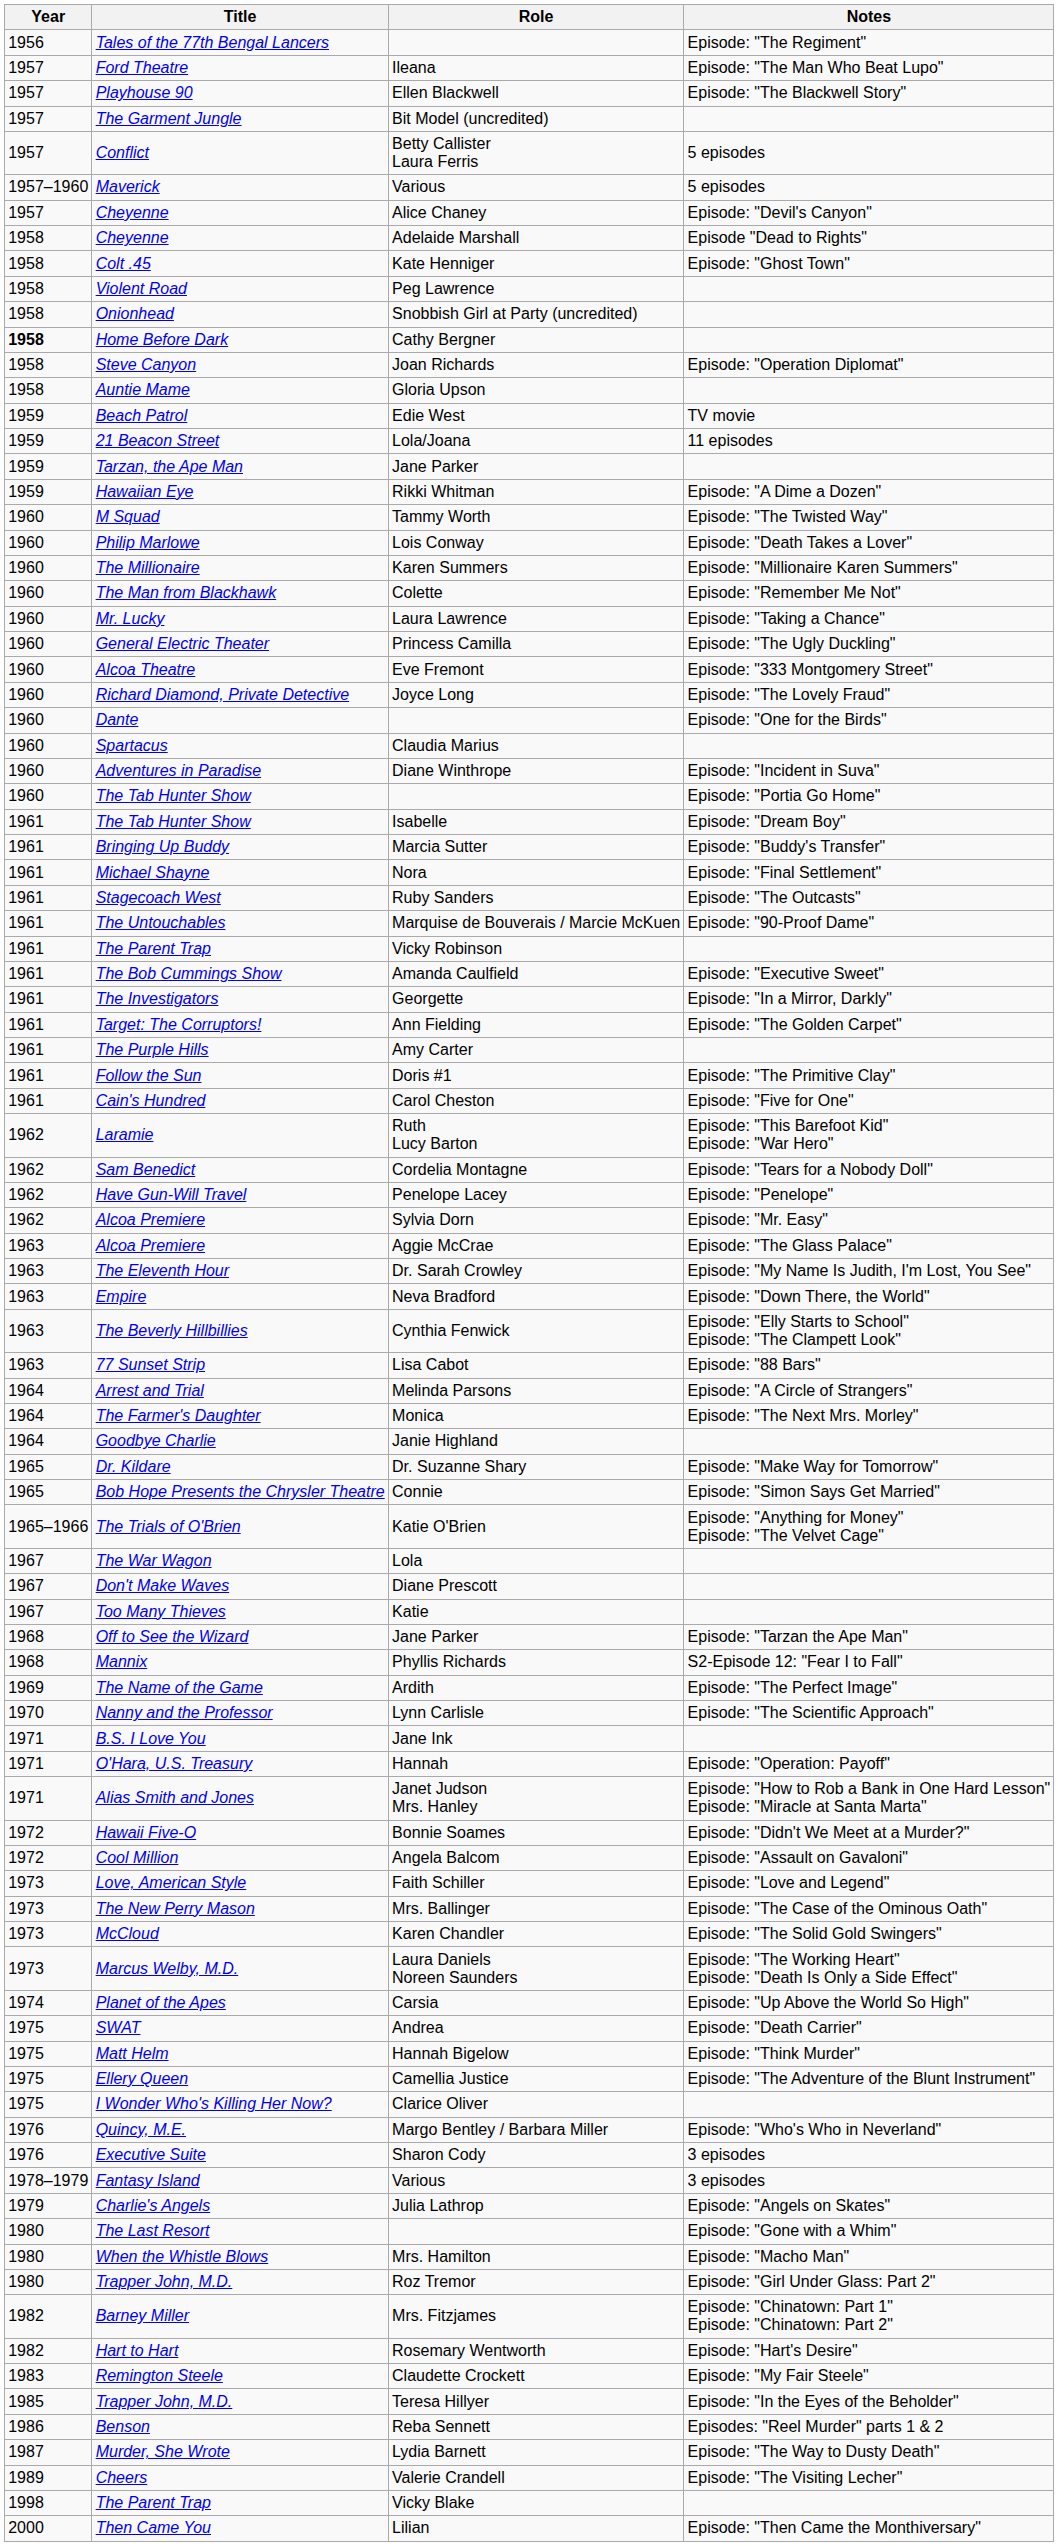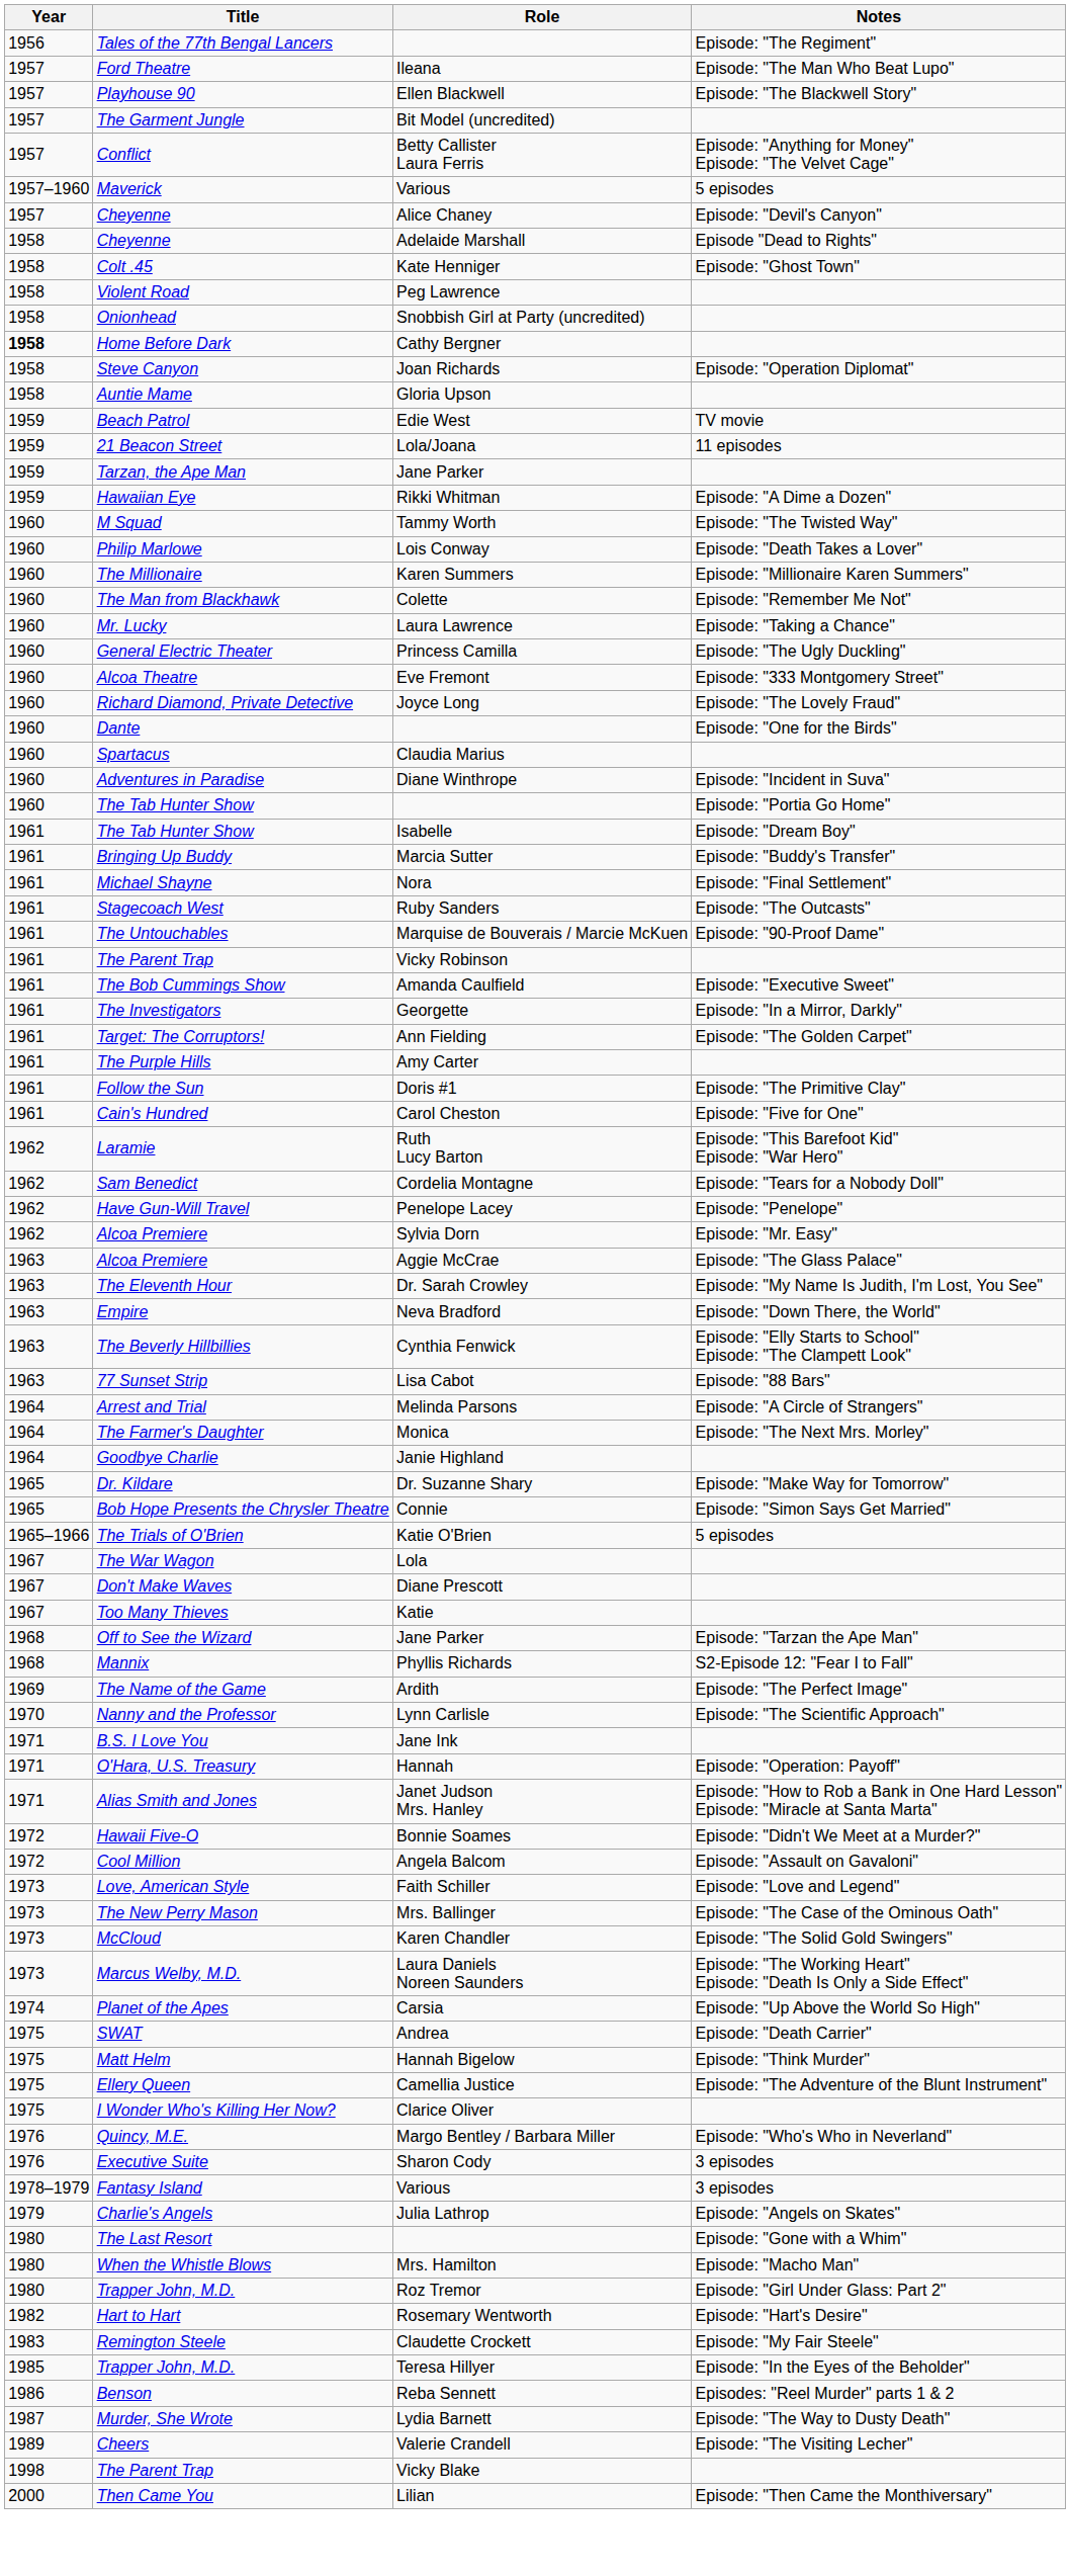 <table class="wikitable sortable">
 <tr>
 <th>Year</th>
 <th>Title</th>
 <th>Role</th>
 <th class="unsortable">Notes</th>
 </tr>
 <tr>
 <td>1956</td>
 <td><em><a href='#'>Tales of the 77th Bengal Lancers</a></em></td>
 <td></td>
 <td>Episode: "The Regiment"</td>
 </tr>
 <tr>
 <td>1957</td>
 <td><em><a href='#'>Ford Theatre</a></em></td>
 <td>Ileana</td>
 <td>Episode: "The Man Who Beat Lupo"</td>
 </tr>
 <tr>
 <td>1957</td>
 <td><em><a href='#'>Playhouse 90</a></em></td>
 <td>Ellen Blackwell</td>
 <td>Episode: "The Blackwell Story"</td>
 </tr>
 <tr>
 <td>1957</td>
 <td><em><a href='#'>The Garment Jungle</a></em></td>
 <td>Bit Model (uncredited)</td>
 <td></td>
 </tr>
 <tr>
 <td>1957</td>
 <td><em><a href='#'>Conflict</a></em></td>
 <td>Betty Callister<br>Laura Ferris</td>
-<td>5 episodes</td>
+<td>Episode: "Anything for Money"<br>Episode: "The Velvet Cage"</td>
 </tr>
 <tr>
 <td>1957–1960</td>
 <td><em><a href='#'>Maverick</a></em></td>
 <td>Various</td>
 <td>5 episodes</td>
 </tr>
 <tr>
 <td>1957</td>
 <td><em><a href='#'>Cheyenne</a></em></td>
 <td>Alice Chaney</td>
 <td>Episode: "Devil's Canyon"</td>
 </tr>
 <tr>
 <td>1958</td>
 <td><em><a href='#'>Cheyenne</a></em></td>
 <td>Adelaide Marshall</td>
 <td>Episode "Dead to Rights"</td>
 </tr>
 <tr>
 <td>1958</td>
 <td><em><a href='#'>Colt .45</a></em></td>
 <td>Kate Henniger</td>
 <td>Episode: "Ghost Town"</td>
 </tr>
 <tr>
 <td>1958</td>
 <td><em><a href='#'>Violent Road</a></em></td>
 <td>Peg Lawrence</td>
 <td></td>
 </tr>
 <tr>
 <td>1958</td>
 <td><em><a href='#'>Onionhead</a></em></td>
 <td>Snobbish Girl at Party (uncredited)</td>
 <td></td>
 </tr>
 <tr>
 <td><strong>1958</strong></td>
 <td><em><a href='#'>Home Before Dark</a></em></td>
 <td>Cathy Bergner</td>
 <td></td>
 </tr>
 <tr>
 <td>1958</td>
 <td><em><a href='#'>Steve Canyon</a></em></td>
 <td>Joan Richards</td>
 <td>Episode: "Operation Diplomat"</td>
 </tr>
 <tr>
 <td>1958</td>
 <td><em><a href='#'>Auntie Mame</a></em></td>
 <td>Gloria Upson</td>
 <td></td>
 </tr>
 <tr>
 <td>1959</td>
 <td><em><a href='#'>Beach Patrol</a></em></td>
 <td>Edie West</td>
 <td>TV movie</td>
 </tr>
 <tr>
 <td>1959</td>
 <td><em><a href='#'>21 Beacon Street</a></em></td>
 <td>Lola/Joana</td>
 <td>11 episodes</td>
 </tr>
 <tr>
 <td>1959</td>
 <td><em><a href='#'>Tarzan, the Ape Man</a></em></td>
 <td>Jane Parker</td>
 <td></td>
 </tr>
 <tr>
 <td>1959</td>
 <td><em><a href='#'>Hawaiian Eye</a></em></td>
 <td>Rikki Whitman</td>
 <td>Episode: "A Dime a Dozen"</td>
 </tr>
 <tr>
 <td>1960</td>
 <td><em><a href='#'>M Squad</a></em></td>
 <td>Tammy Worth</td>
 <td>Episode: "The Twisted Way"</td>
 </tr>
 <tr>
 <td>1960</td>
 <td><em><a href='#'>Philip Marlowe</a></em></td>
 <td>Lois Conway</td>
 <td>Episode: "Death Takes a Lover"</td>
 </tr>
 <tr>
 <td>1960</td>
 <td><em><a href='#'>The Millionaire</a></em></td>
 <td>Karen Summers</td>
 <td>Episode: "Millionaire Karen Summers"</td>
 </tr>
 <tr>
 <td>1960</td>
 <td><em><a href='#'>The Man from Blackhawk</a></em></td>
 <td>Colette</td>
 <td>Episode: "Remember Me Not"</td>
 </tr>
 <tr>
 <td>1960</td>
 <td><em><a href='#'>Mr. Lucky</a></em></td>
 <td>Laura Lawrence</td>
 <td>Episode: "Taking a Chance"</td>
 </tr>
 <tr>
 <td>1960</td>
 <td><em><a href='#'>General Electric Theater</a></em></td>
 <td>Princess Camilla</td>
 <td>Episode: "The Ugly Duckling"</td>
 </tr>
 <tr>
 <td>1960</td>
 <td><em><a href='#'>Alcoa Theatre</a></em></td>
 <td>Eve Fremont</td>
 <td>Episode: "333 Montgomery Street"</td>
 </tr>
 <tr>
 <td>1960</td>
 <td><em><a href='#'>Richard Diamond, Private Detective</a></em></td>
 <td>Joyce Long</td>
 <td>Episode: "The Lovely Fraud"</td>
 </tr>
 <tr>
 <td>1960</td>
 <td><em><a href='#'>Dante</a></em></td>
 <td></td>
 <td>Episode: "One for the Birds"</td>
 </tr>
 <tr>
 <td>1960</td>
 <td><em><a href='#'>Spartacus</a></em></td>
 <td>Claudia Marius</td>
 <td></td>
 </tr>
 <tr>
 <td>1960</td>
 <td><em><a href='#'>Adventures in Paradise</a></em></td>
 <td>Diane Winthrope</td>
 <td>Episode: "Incident in Suva"</td>
 </tr>
 <tr>
 <td>1960</td>
 <td><em><a href='#'>The Tab Hunter Show</a></em></td>
 <td></td>
 <td>Episode: "Portia Go Home"</td>
 </tr>
 <tr>
 <td>1961</td>
 <td><em><a href='#'>The Tab Hunter Show</a></em></td>
 <td>Isabelle</td>
 <td>Episode: "Dream Boy"</td>
 </tr>
 <tr>
 <td>1961</td>
 <td><em><a href='#'>Bringing Up Buddy</a></em></td>
 <td>Marcia Sutter</td>
 <td>Episode: "Buddy's Transfer"</td>
 </tr>
 <tr>
 <td>1961</td>
 <td><em><a href='#'>Michael Shayne</a></em></td>
 <td>Nora</td>
 <td>Episode: "Final Settlement"</td>
 </tr>
 <tr>
 <td>1961</td>
 <td><em><a href='#'>Stagecoach West</a></em></td>
 <td>Ruby Sanders</td>
 <td>Episode: "The Outcasts"</td>
 </tr>
 <tr>
 <td>1961</td>
 <td><em><a href='#'>The Untouchables</a></em></td>
 <td>Marquise de Bouverais / Marcie McKuen</td>
 <td>Episode: "90-Proof Dame"</td>
 </tr>
 <tr>
 <td>1961</td>
 <td><em><a href='#'>The Parent Trap</a></em></td>
 <td>Vicky Robinson</td>
 <td></td>
 </tr>
 <tr>
 <td>1961</td>
 <td><em><a href='#'>The Bob Cummings Show</a></em></td>
 <td>Amanda Caulfield</td>
 <td>Episode: "Executive Sweet"</td>
 </tr>
 <tr>
 <td>1961</td>
 <td><em><a href='#'>The Investigators</a></em></td>
 <td>Georgette</td>
 <td>Episode: "In a Mirror, Darkly"</td>
 </tr>
 <tr>
 <td>1961</td>
 <td><em><a href='#'>Target: The Corruptors!</a></em></td>
 <td>Ann Fielding</td>
 <td>Episode: "The Golden Carpet"</td>
 </tr>
 <tr>
 <td>1961</td>
 <td><em><a href='#'>The Purple Hills</a></em></td>
 <td>Amy Carter</td>
 <td></td>
 </tr>
 <tr>
 <td>1961</td>
 <td><em><a href='#'>Follow the Sun</a></em></td>
 <td>Doris #1</td>
 <td>Episode: "The Primitive Clay"</td>
 </tr>
 <tr>
 <td>1961</td>
 <td><em><a href='#'>Cain's Hundred</a></em></td>
 <td>Carol Cheston</td>
 <td>Episode: "Five for One"</td>
 </tr>
 <tr>
 <td>1962</td>
 <td><em><a href='#'>Laramie</a></em></td>
 <td>Ruth<br>Lucy Barton</td>
 <td>Episode: "This Barefoot Kid"<br>Episode: "War Hero"</td>
 </tr>
 <tr>
 <td>1962</td>
 <td><em><a href='#'>Sam Benedict</a></em></td>
 <td>Cordelia Montagne</td>
 <td>Episode: "Tears for a Nobody Doll"</td>
 </tr>
 <tr>
 <td>1962</td>
 <td><em><a href='#'>Have Gun-Will Travel</a></em></td>
 <td>Penelope Lacey</td>
 <td>Episode: "Penelope"</td>
 </tr>
 <tr>
 <td>1962</td>
 <td><em><a href='#'>Alcoa Premiere</a></em></td>
 <td>Sylvia Dorn</td>
 <td>Episode: "Mr. Easy"</td>
 </tr>
 <tr>
 <td>1963</td>
 <td><em><a href='#'>Alcoa Premiere</a></em></td>
 <td>Aggie McCrae</td>
 <td>Episode: "The Glass Palace"</td>
 </tr>
 <tr>
 <td>1963</td>
 <td><em><a href='#'>The Eleventh Hour</a></em></td>
 <td>Dr. Sarah Crowley</td>
 <td>Episode: "My Name Is Judith, I'm Lost, You See"</td>
 </tr>
 <tr>
 <td>1963</td>
 <td><em><a href='#'>Empire</a></em></td>
 <td>Neva Bradford</td>
 <td>Episode: "Down There, the World"</td>
 </tr>
 <tr>
 <td>1963</td>
 <td><em><a href='#'>The Beverly Hillbillies</a></em></td>
 <td>Cynthia Fenwick</td>
 <td>Episode: "Elly Starts to School"<br>Episode: "The Clampett Look"</td>
 </tr>
 <tr>
 <td>1963</td>
 <td><em><a href='#'>77 Sunset Strip</a></em></td>
 <td>Lisa Cabot</td>
 <td>Episode: "88 Bars"</td>
 </tr>
 <tr>
 <td>1964</td>
 <td><em><a href='#'>Arrest and Trial</a></em></td>
 <td>Melinda Parsons</td>
 <td>Episode: "A Circle of Strangers"</td>
 </tr>
 <tr>
 <td>1964</td>
 <td><em><a href='#'>The Farmer's Daughter</a></em></td>
 <td>Monica</td>
 <td>Episode: "The Next Mrs. Morley"</td>
 </tr>
 <tr>
 <td>1964</td>
 <td><em><a href='#'>Goodbye Charlie</a></em></td>
 <td>Janie Highland</td>
 <td></td>
 </tr>
 <tr>
 <td>1965</td>
 <td><em><a href='#'>Dr. Kildare</a></em></td>
 <td>Dr. Suzanne Shary</td>
 <td>Episode: "Make Way for Tomorrow"</td>
 </tr>
 <tr>
 <td>1965</td>
 <td><em><a href='#'>Bob Hope Presents the Chrysler Theatre</a></em></td>
 <td>Connie</td>
 <td>Episode: "Simon Says Get Married"</td>
 </tr>
 <tr>
 <td>1965–1966</td>
 <td><em><a href='#'>The Trials of O'Brien</a></em></td>
 <td>Katie O'Brien</td>
-<td>Episode: "Anything for Money"<br>Episode: "The Velvet Cage"</td>
+<td>5 episodes</td>
 </tr>
 <tr>
 <td>1967</td>
 <td><em><a href='#'>The War Wagon</a></em></td>
 <td>Lola</td>
 <td></td>
 </tr>
 <tr>
 <td>1967</td>
 <td><em><a href='#'>Don't Make Waves</a></em></td>
 <td>Diane Prescott</td>
 <td></td>
 </tr>
 <tr>
 <td>1967</td>
 <td><em><a href='#'>Too Many Thieves</a></em></td>
 <td>Katie</td>
 <td></td>
 </tr>
 <tr>
 <td>1968</td>
 <td><em><a href='#'>Off to See the Wizard</a></em></td>
 <td>Jane Parker</td>
 <td>Episode: "Tarzan the Ape Man"</td>
 </tr>
 <tr>
 <td>1968</td>
 <td><em><a href='#'>Mannix</a></em></td>
 <td>Phyllis Richards</td>
 <td>S2-Episode 12: "Fear I to Fall"</td>
 </tr>
 <tr>
 <td>1969</td>
 <td><em><a href='#'>The Name of the Game</a></em></td>
 <td>Ardith</td>
 <td>Episode: "The Perfect Image"</td>
 </tr>
 <tr>
 <td>1970</td>
 <td><em><a href='#'>Nanny and the Professor</a></em></td>
 <td>Lynn Carlisle</td>
 <td>Episode: "The Scientific Approach"</td>
 </tr>
 <tr>
 <td>1971</td>
 <td><em><a href='#'>B.S. I Love You</a></em></td>
 <td>Jane Ink</td>
 <td></td>
 </tr>
 <tr>
 <td>1971</td>
 <td><em><a href='#'>O'Hara, U.S. Treasury</a></em></td>
 <td>Hannah</td>
 <td>Episode: "Operation: Payoff"</td>
 </tr>
 <tr>
 <td>1971</td>
 <td><em><a href='#'>Alias Smith and Jones</a></em></td>
 <td>Janet Judson<br>Mrs. Hanley</td>
 <td>Episode: "How to Rob a Bank in One Hard Lesson"<br>Episode: "Miracle at Santa Marta"</td>
 </tr>
 <tr>
 <td>1972</td>
 <td><em><a href='#'>Hawaii Five-O</a></em></td>
 <td>Bonnie Soames</td>
 <td>Episode: "Didn't We Meet at a Murder?"</td>
 </tr>
 <tr>
 <td>1972</td>
 <td><em><a href='#'>Cool Million</a></em></td>
 <td>Angela Balcom</td>
 <td>Episode: "Assault on Gavaloni"</td>
 </tr>
 <tr>
 <td>1973</td>
 <td><em><a href='#'>Love, American Style</a></em></td>
 <td>Faith Schiller</td>
 <td>Episode: "Love and Legend"</td>
 </tr>
 <tr>
 <td>1973</td>
 <td><em><a href='#'>The New Perry Mason</a></em></td>
 <td>Mrs. Ballinger</td>
 <td>Episode: "The Case of the Ominous Oath"</td>
 </tr>
 <tr>
 <td>1973</td>
 <td><em><a href='#'>McCloud</a></em></td>
 <td>Karen Chandler</td>
 <td>Episode: "The Solid Gold Swingers"</td>
 </tr>
 <tr>
 <td>1973</td>
 <td><em><a href='#'>Marcus Welby, M.D.</a></em></td>
 <td>Laura Daniels<br>Noreen Saunders</td>
 <td>Episode: "The Working Heart"<br>Episode: "Death Is Only a Side Effect"</td>
 </tr>
 <tr>
 <td>1974</td>
 <td><em><a href='#'>Planet of the Apes</a></em></td>
 <td>Carsia</td>
 <td>Episode: "Up Above the World So High"</td>
 </tr>
 <tr>
 <td>1975</td>
 <td><em><a href='#'>SWAT</a></em></td>
 <td>Andrea</td>
 <td>Episode: "Death Carrier"</td>
 </tr>
 <tr>
 <td>1975</td>
 <td><em><a href='#'>Matt Helm</a></em></td>
 <td>Hannah Bigelow</td>
 <td>Episode: "Think Murder"</td>
 </tr>
 <tr>
 <td>1975</td>
 <td><em><a href='#'>Ellery Queen</a></em></td>
 <td>Camellia Justice</td>
 <td>Episode: "The Adventure of the Blunt Instrument"</td>
 </tr>
 <tr>
 <td>1975</td>
 <td><em><a href='#'>I Wonder Who's Killing Her Now?</a></em></td>
 <td>Clarice Oliver</td>
 <td></td>
 </tr>
 <tr>
 <td>1976</td>
 <td><em><a href='#'>Quincy, M.E.</a></em></td>
 <td>Margo Bentley / Barbara Miller</td>
 <td>Episode: "Who's Who in Neverland"</td>
 </tr>
 <tr>
 <td>1976</td>
 <td><em><a href='#'>Executive Suite</a></em></td>
 <td>Sharon Cody</td>
 <td>3 episodes</td>
 </tr>
 <tr>
 <td>1978–1979</td>
 <td><em><a href='#'>Fantasy Island</a></em></td>
 <td>Various</td>
 <td>3 episodes</td>
 </tr>
 <tr>
 <td>1979</td>
 <td><em><a href='#'>Charlie's Angels</a></em></td>
 <td>Julia Lathrop</td>
 <td>Episode: "Angels on Skates"</td>
 </tr>
 <tr>
 <td>1980</td>
 <td><em><a href='#'>The Last Resort</a></em></td>
 <td></td>
 <td>Episode: "Gone with a Whim"</td>
 </tr>
 <tr>
 <td>1980</td>
 <td><em><a href='#'>When the Whistle Blows</a></em></td>
 <td>Mrs. Hamilton</td>
 <td>Episode: "Macho Man"</td>
 </tr>
 <tr>
 <td>1980</td>
 <td><em><a href='#'>Trapper John, M.D.</a></em></td>
 <td>Roz Tremor</td>
 <td>Episode: "Girl Under Glass: Part 2"</td>
 </tr>
 <tr>
 <td>1982</td>
-<td><em><a href='#'>Barney Miller</a></em></td>
-<td>Mrs. Fitzjames</td>
-<td>Episode: "Chinatown: Part 1"<br>Episode: "Chinatown: Part 2"</td>
-</tr>
-<tr>
-<td>1982</td>
 <td><em><a href='#'>Hart to Hart</a></em></td>
 <td>Rosemary Wentworth</td>
 <td>Episode: "Hart's Desire"</td>
 </tr>
 <tr>
 <td>1983</td>
 <td><em><a href='#'>Remington Steele</a></em></td>
 <td>Claudette Crockett</td>
 <td>Episode: "My Fair Steele"</td>
 </tr>
 <tr>
 <td>1985</td>
 <td><em><a href='#'>Trapper John, M.D.</a></em></td>
 <td>Teresa Hillyer</td>
 <td>Episode: "In the Eyes of the Beholder"</td>
 </tr>
 <tr>
 <td>1986</td>
 <td><em><a href='#'>Benson</a></em></td>
 <td>Reba Sennett</td>
 <td>Episodes: "Reel Murder" parts 1 & 2</td>
 </tr>
 <tr>
 <td>1987</td>
 <td><em><a href='#'>Murder, She Wrote</a></em></td>
 <td>Lydia Barnett</td>
 <td>Episode: "The Way to Dusty Death"</td>
 </tr>
 <tr>
 <td>1989</td>
 <td><em><a href='#'>Cheers</a></em></td>
 <td>Valerie Crandell</td>
 <td>Episode: "The Visiting Lecher"</td>
 </tr>
 <tr>
 <td>1998</td>
 <td><em><a href='#'>The Parent Trap</a></em></td>
 <td>Vicky Blake</td>
 <td></td>
 </tr>
 <tr>
 <td>2000</td>
 <td><em><a href='#'>Then Came You</a></em></td>
 <td>Lilian</td>
 <td>Episode: "Then Came the Monthiversary"</td>
 </tr>
 </table>
